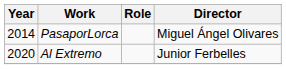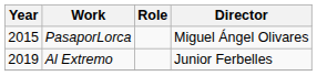 <table class="wikitable">
 <tr>
 <th>Year</th>
 <th>Work</th>
 <th>Role</th>
 <th>Director</th>
 </tr>
 <tr>
-<td>2014</td>
+<td>2015</td>
 <td><em>PasaporLorca</em></td>
 <td></td>
 <td>Miguel Ángel Olivares</td>
 </tr>
 <tr>
-<td>2020</td>
+<td>2019</td>
 <td><em>Al Extremo</em></td>
 <td></td>
 <td>Junior Ferbelles</td>
 </tr>
 <tr>
 </tr>
 </table>
